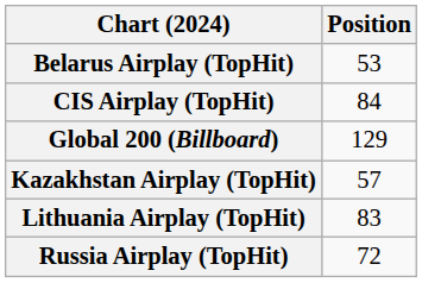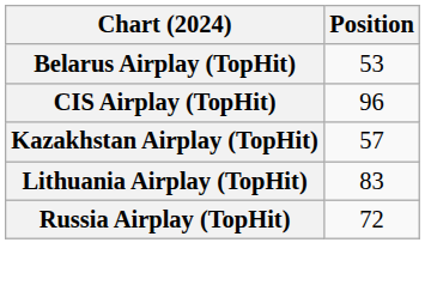 <table class="wikitable sortable plainrowheaders" style="text-align:center">
 <tr>
 <th scope="col">Chart (2024)</th>
 <th scope="col">Position</th>
 </tr>
 <tr>
 <th scope="row">Belarus Airplay (TopHit)</th>
 <td>53</td>
 </tr>
 <tr>
 <th scope="row">CIS Airplay (TopHit)</th>
-<td>84</td>
-</tr>
-<tr>
-<th scope="row">Global 200 (<em>Billboard</em>)</th>
-<td>129</td>
+<td>96</td>
 </tr>
 <tr>
 <th scope="row">Kazakhstan Airplay (TopHit)</th>
 <td>57</td>
 </tr>
 <tr>
 <th scope="row">Lithuania Airplay (TopHit)</th>
 <td>83</td>
 </tr>
 <tr>
 <th scope="row">Russia Airplay (TopHit)</th>
 <td>72</td>
 </tr>
 </table>
